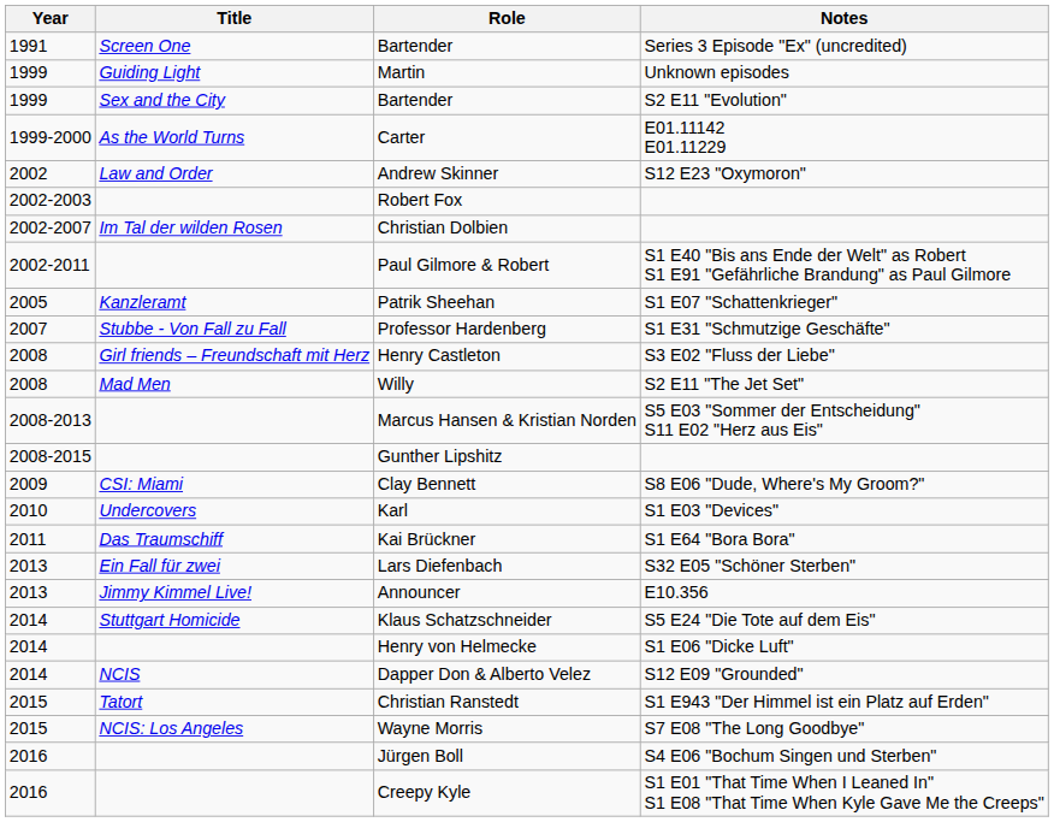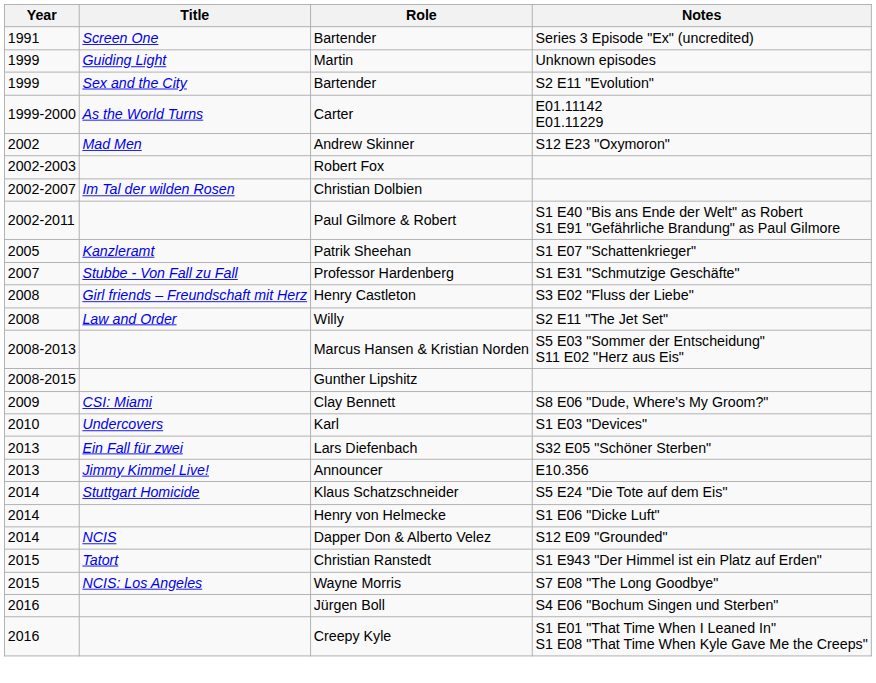 <table class="wikitable">
 <tr>
 <th>Year</th>
 <th>Title</th>
 <th>Role</th>
 <th>Notes</th>
 </tr>
 <tr>
 <td>1991</td>
 <td><em><a href='#'>Screen One</a></em></td>
 <td>Bartender</td>
 <td>Series 3 Episode "Ex" (uncredited)</td>
 </tr>
 <tr>
 <td>1999</td>
 <td><em><a href='#'>Guiding Light</a></em></td>
 <td>Martin</td>
 <td>Unknown episodes</td>
 </tr>
 <tr>
 <td>1999</td>
 <td><em><a href='#'>Sex and the City</a></em></td>
 <td>Bartender</td>
 <td>S2 E11 "Evolution"</td>
 </tr>
 <tr>
 <td>1999-2000</td>
 <td><em><a href='#'>As the World Turns</a></em></td>
 <td>Carter</td>
 <td>E01.11142<br>E01.11229</td>
 </tr>
 <tr>
 <td>2002</td>
-<td><em><a href='#'>Law and Order</a></em></td>
+<td><em><a href='#'>Mad Men</a></em></td>
 <td>Andrew Skinner</td>
 <td>S12 E23 "Oxymoron"</td>
 </tr>
 <tr>
 <td>2002-2003</td>
 <td><em></em></td>
 <td>Robert Fox</td>
 <td></td>
 </tr>
 <tr>
 <td>2002-2007</td>
 <td><em><a href='#'>Im Tal der wilden Rosen</a></em></td>
 <td>Christian Dolbien</td>
 <td></td>
 </tr>
 <tr>
 <td>2002-2011</td>
 <td><em></em></td>
 <td>Paul Gilmore & Robert</td>
 <td>S1 E40 "Bis ans Ende der Welt" as Robert<br>S1 E91 "Gefährliche Brandung" as Paul Gilmore</td>
 </tr>
 <tr>
 <td>2005</td>
 <td><em><a href='#'>Kanzleramt</a></em></td>
 <td>Patrik Sheehan</td>
 <td>S1 E07 "Schattenkrieger"</td>
 </tr>
 <tr>
 <td>2007</td>
 <td><em><a href='#'>Stubbe - Von Fall zu Fall</a></em></td>
 <td>Professor Hardenberg</td>
 <td>S1 E31 "Schmutzige Geschäfte"</td>
 </tr>
 <tr>
 <td>2008</td>
 <td><em><a href='#'>Girl friends – Freundschaft mit Herz</a></em></td>
 <td>Henry Castleton</td>
 <td>S3 E02 "Fluss der Liebe"</td>
 </tr>
 <tr>
 <td>2008</td>
-<td><em><a href='#'>Mad Men</a></em></td>
+<td><em><a href='#'>Law and Order</a></em></td>
 <td>Willy</td>
 <td>S2 E11 "The Jet Set"</td>
 </tr>
 <tr>
 <td>2008-2013</td>
 <td><em></em></td>
 <td>Marcus Hansen & Kristian Norden</td>
 <td>S5 E03 "Sommer der Entscheidung"<br>S11 E02 "Herz aus Eis"</td>
 </tr>
 <tr>
 <td>2008-2015</td>
 <td><em></em></td>
 <td>Gunther Lipshitz</td>
 <td></td>
 </tr>
 <tr>
 <td>2009</td>
 <td><em><a href='#'>CSI: Miami</a></em></td>
 <td>Clay Bennett</td>
 <td>S8 E06 "Dude, Where's My Groom?"</td>
 </tr>
 <tr>
 <td>2010</td>
 <td><em><a href='#'>Undercovers</a></em></td>
 <td>Karl</td>
 <td>S1 E03 "Devices"</td>
-</tr>
-<tr>
-<td>2011</td>
-<td><em><a href='#'>Das Traumschiff</a></em></td>
-<td>Kai Brückner</td>
-<td>S1 E64 "Bora Bora"</td>
 </tr>
 <tr>
 <td>2013</td>
 <td><em><a href='#'>Ein Fall für zwei</a></em></td>
 <td>Lars Diefenbach</td>
 <td>S32 E05 "Schöner Sterben"</td>
 </tr>
 <tr>
 <td>2013</td>
 <td><em><a href='#'>Jimmy Kimmel Live!</a></em></td>
 <td>Announcer</td>
 <td>E10.356</td>
 </tr>
 <tr>
 <td>2014</td>
 <td><em><a href='#'>Stuttgart Homicide</a></em></td>
 <td>Klaus Schatzschneider</td>
 <td>S5 E24 "Die Tote auf dem Eis"</td>
 </tr>
 <tr>
 <td>2014</td>
 <td><em></em></td>
 <td>Henry von Helmecke</td>
 <td>S1 E06 "Dicke Luft"</td>
 </tr>
 <tr>
 <td>2014</td>
 <td><em><a href='#'>NCIS</a></em></td>
 <td>Dapper Don & Alberto Velez</td>
 <td>S12 E09 "Grounded"</td>
 </tr>
 <tr>
 <td>2015</td>
 <td><em><a href='#'>Tatort</a></em></td>
 <td>Christian Ranstedt</td>
 <td>S1 E943 "Der Himmel ist ein Platz auf Erden"</td>
 </tr>
 <tr>
 <td>2015</td>
 <td><em><a href='#'>NCIS: Los Angeles</a></em></td>
 <td>Wayne Morris</td>
 <td>S7 E08 "The Long Goodbye"</td>
 </tr>
 <tr>
 <td>2016</td>
 <td><em></em></td>
 <td>Jürgen Boll</td>
 <td>S4 E06 "Bochum Singen und Sterben"</td>
 </tr>
 <tr>
 <td>2016</td>
 <td><em></em></td>
 <td>Creepy Kyle</td>
 <td>S1 E01 "That Time When I Leaned In"<br>S1 E08 "That Time When Kyle Gave Me the Creeps"</td>
 </tr>
 </table>
